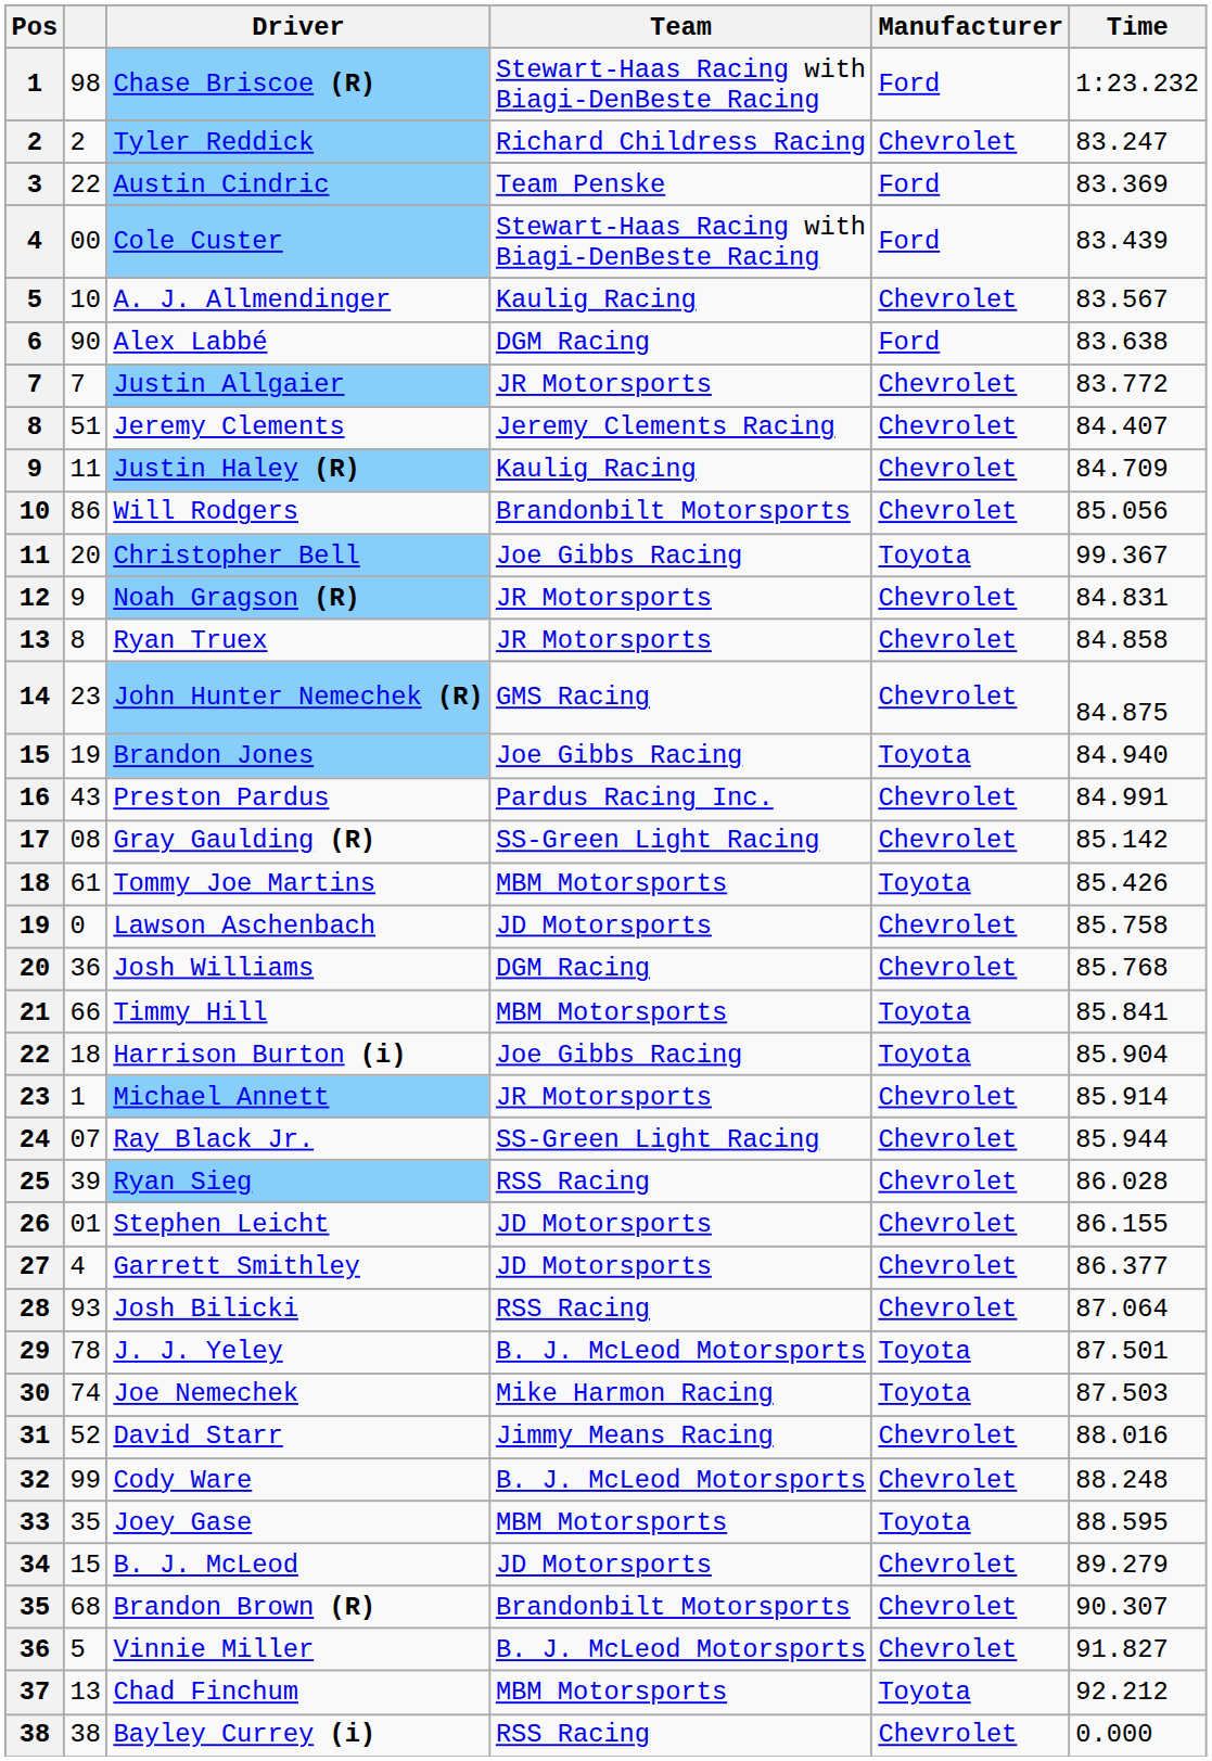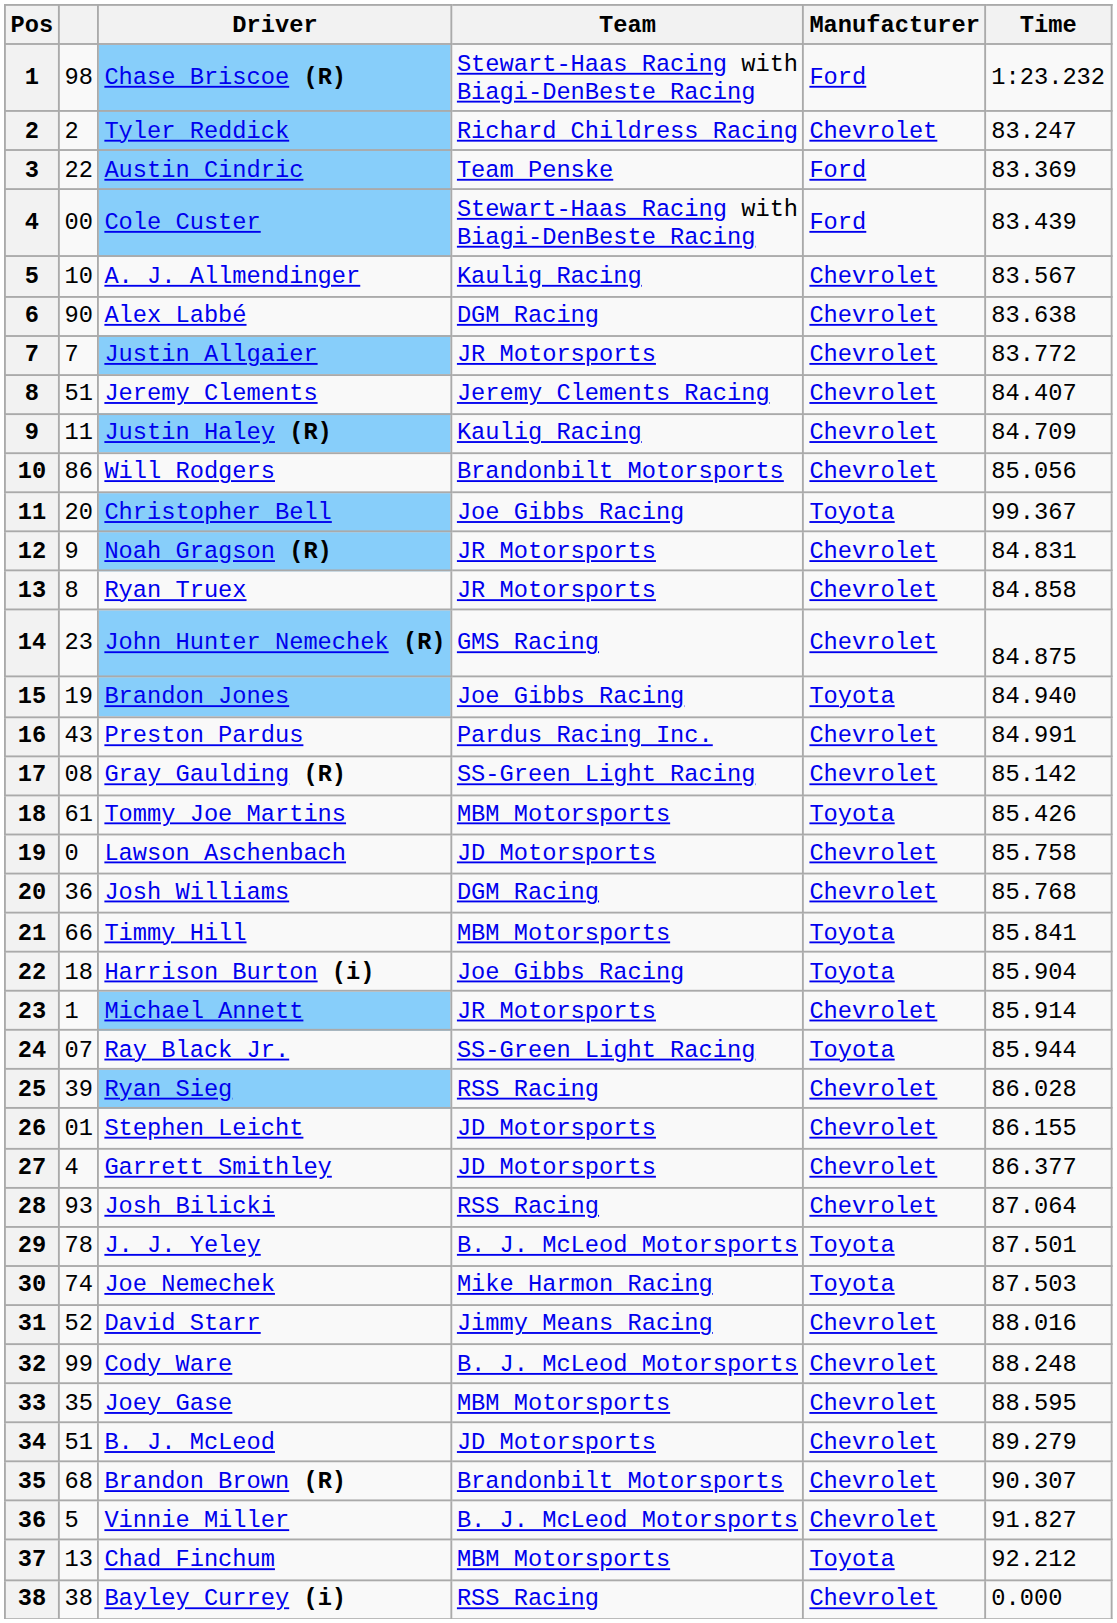 <table class="wikitable" style="font-size:98%">
 <tr>
 <th>Pos</th>
 <th></th>
 <th>Driver</th>
 <th>Team</th>
 <th>Manufacturer</th>
 <th>Time</th>
 </tr>
 <tr>
 <th>1</th>
 <td>98</td>
 <td style="text-align:left;background:#87CEFA"><a href='#'>Chase Briscoe</a> <strong>(R)</strong></td>
 <td><a href='#'>Stewart-Haas Racing</a> with <br> <a href='#'>Biagi-DenBeste Racing</a></td>
 <td><a href='#'>Ford</a></td>
 <td>1:23.232</td>
 </tr>
 <tr>
 <th>2</th>
 <td>2</td>
 <td style="text-align:left;background:#87CEFA"><a href='#'>Tyler Reddick</a></td>
 <td><a href='#'>Richard Childress Racing</a></td>
 <td><a href='#'>Chevrolet</a></td>
 <td>83.247</td>
 </tr>
 <tr>
 <th>3</th>
 <td>22</td>
 <td style="text-align:left;background:#87CEFA"><a href='#'>Austin Cindric</a></td>
 <td><a href='#'>Team Penske</a></td>
 <td><a href='#'>Ford</a></td>
 <td>83.369</td>
 </tr>
 <tr>
 <th>4</th>
 <td>00</td>
 <td style="text-align:left;background:#87CEFA"><a href='#'>Cole Custer</a></td>
 <td><a href='#'>Stewart-Haas Racing</a> with <br> <a href='#'>Biagi-DenBeste Racing</a></td>
 <td><a href='#'>Ford</a></td>
 <td>83.439</td>
 </tr>
 <tr>
 <th>5</th>
 <td>10</td>
 <td><a href='#'>A. J. Allmendinger</a></td>
 <td><a href='#'>Kaulig Racing</a></td>
 <td><a href='#'>Chevrolet</a></td>
 <td>83.567</td>
 </tr>
 <tr>
 <th>6</th>
 <td>90</td>
 <td><a href='#'>Alex Labbé</a></td>
 <td><a href='#'>DGM Racing</a></td>
-<td><a href='#'>Ford</a></td>
+<td><a href='#'>Chevrolet</a></td>
 <td>83.638</td>
 </tr>
 <tr>
 <th>7</th>
 <td>7</td>
 <td style="text-align:left;background:#87CEFA"><a href='#'>Justin Allgaier</a></td>
 <td><a href='#'>JR Motorsports</a></td>
 <td><a href='#'>Chevrolet</a></td>
 <td>83.772</td>
 </tr>
 <tr>
 <th>8</th>
 <td>51</td>
 <td><a href='#'>Jeremy Clements</a></td>
 <td><a href='#'>Jeremy Clements Racing</a></td>
 <td><a href='#'>Chevrolet</a></td>
 <td>84.407</td>
 </tr>
 <tr>
 <th>9</th>
 <td>11</td>
 <td style="text-align:left;background:#87CEFA"><a href='#'>Justin Haley</a> <strong>(R)</strong></td>
 <td><a href='#'>Kaulig Racing</a></td>
 <td><a href='#'>Chevrolet</a></td>
 <td>84.709</td>
 </tr>
 <tr>
 <th>10</th>
 <td>86</td>
 <td><a href='#'>Will Rodgers</a></td>
 <td><a href='#'>Brandonbilt Motorsports</a></td>
 <td><a href='#'>Chevrolet</a></td>
 <td>85.056</td>
 </tr>
 <tr>
 <th>11</th>
 <td>20</td>
 <td style="text-align:left;background:#87CEFA"><a href='#'>Christopher Bell</a></td>
 <td><a href='#'>Joe Gibbs Racing</a></td>
 <td><a href='#'>Toyota</a></td>
 <td>99.367</td>
 </tr>
 <tr>
 <th>12</th>
 <td>9</td>
 <td style="text-align:left;background:#87CEFA"><a href='#'>Noah Gragson</a> <strong>(R)</strong></td>
 <td><a href='#'>JR Motorsports</a></td>
 <td><a href='#'>Chevrolet</a></td>
 <td>84.831</td>
 </tr>
 <tr>
 <th>13</th>
 <td>8</td>
 <td><a href='#'>Ryan Truex</a></td>
 <td><a href='#'>JR Motorsports</a></td>
 <td><a href='#'>Chevrolet</a></td>
 <td>84.858</td>
 </tr>
 <tr>
 <th>14</th>
 <td>23</td>
 <td style="text-align:left;background:#87CEFA"><a href='#'>John Hunter Nemechek</a> <strong>(R)</strong></td>
 <td><a href='#'>GMS Racing</a></td>
 <td><a href='#'>Chevrolet</a></td>
 <td><br>84.875</td>
 </tr>
 <tr>
 <th>15</th>
 <td>19</td>
 <td style="text-align:left;background:#87CEFA"><a href='#'>Brandon Jones</a></td>
 <td><a href='#'>Joe Gibbs Racing</a></td>
 <td><a href='#'>Toyota</a></td>
 <td>84.940</td>
 </tr>
 <tr>
 <th>16</th>
 <td>43</td>
 <td><a href='#'>Preston Pardus</a></td>
 <td><a href='#'>Pardus Racing Inc.</a></td>
 <td><a href='#'>Chevrolet</a></td>
 <td>84.991</td>
 </tr>
 <tr>
 <th>17</th>
 <td>08</td>
 <td><a href='#'>Gray Gaulding</a> <strong>(R)</strong></td>
 <td><a href='#'>SS-Green Light Racing</a></td>
 <td><a href='#'>Chevrolet</a></td>
 <td>85.142</td>
 </tr>
 <tr>
 <th>18</th>
 <td>61</td>
 <td><a href='#'>Tommy Joe Martins</a></td>
 <td><a href='#'>MBM Motorsports</a></td>
 <td><a href='#'>Toyota</a></td>
 <td>85.426</td>
 </tr>
 <tr>
 <th>19</th>
 <td>0</td>
 <td><a href='#'>Lawson Aschenbach</a></td>
 <td><a href='#'>JD Motorsports</a></td>
 <td><a href='#'>Chevrolet</a></td>
 <td>85.758</td>
 </tr>
 <tr>
 <th>20</th>
 <td>36</td>
 <td><a href='#'>Josh Williams</a></td>
 <td><a href='#'>DGM Racing</a></td>
 <td><a href='#'>Chevrolet</a></td>
 <td>85.768</td>
 </tr>
 <tr>
 <th>21</th>
 <td>66</td>
 <td><a href='#'>Timmy Hill</a></td>
 <td><a href='#'>MBM Motorsports</a></td>
 <td><a href='#'>Toyota</a></td>
 <td>85.841</td>
 </tr>
 <tr>
 <th>22</th>
 <td>18</td>
 <td><a href='#'>Harrison Burton</a> <strong>(i)</strong></td>
 <td><a href='#'>Joe Gibbs Racing</a></td>
 <td><a href='#'>Toyota</a></td>
 <td>85.904</td>
 </tr>
 <tr>
 <th>23</th>
 <td>1</td>
 <td style="text-align:left;background:#87CEFA"><a href='#'>Michael Annett</a></td>
 <td><a href='#'>JR Motorsports</a></td>
 <td><a href='#'>Chevrolet</a></td>
 <td>85.914</td>
 </tr>
 <tr>
 <th>24</th>
 <td>07</td>
 <td><a href='#'>Ray Black Jr.</a></td>
 <td><a href='#'>SS-Green Light Racing</a></td>
-<td><a href='#'>Chevrolet</a></td>
+<td><a href='#'>Toyota</a></td>
 <td>85.944</td>
 </tr>
 <tr>
 <th>25</th>
 <td>39</td>
 <td style="text-align:left;background:#87CEFA"><a href='#'>Ryan Sieg</a></td>
 <td><a href='#'>RSS Racing</a></td>
 <td><a href='#'>Chevrolet</a></td>
 <td>86.028</td>
 </tr>
 <tr>
 <th>26</th>
 <td>01</td>
 <td><a href='#'>Stephen Leicht</a></td>
 <td><a href='#'>JD Motorsports</a></td>
 <td><a href='#'>Chevrolet</a></td>
 <td>86.155</td>
 </tr>
 <tr>
 <th>27</th>
 <td>4</td>
 <td><a href='#'>Garrett Smithley</a></td>
 <td><a href='#'>JD Motorsports</a></td>
 <td><a href='#'>Chevrolet</a></td>
 <td>86.377</td>
 </tr>
 <tr>
 <th>28</th>
 <td>93</td>
 <td><a href='#'>Josh Bilicki</a></td>
 <td><a href='#'>RSS Racing</a></td>
 <td><a href='#'>Chevrolet</a></td>
 <td>87.064</td>
 </tr>
 <tr>
 <th>29</th>
 <td>78</td>
 <td><a href='#'>J. J. Yeley</a></td>
 <td><a href='#'>B. J. McLeod Motorsports</a></td>
 <td><a href='#'>Toyota</a></td>
 <td>87.501</td>
 </tr>
 <tr>
 <th>30</th>
 <td>74</td>
 <td><a href='#'>Joe Nemechek</a></td>
 <td><a href='#'>Mike Harmon Racing</a></td>
 <td><a href='#'>Toyota</a></td>
 <td>87.503</td>
 </tr>
 <tr>
 <th>31</th>
 <td>52</td>
 <td><a href='#'>David Starr</a></td>
 <td><a href='#'>Jimmy Means Racing</a></td>
 <td><a href='#'>Chevrolet</a></td>
 <td>88.016</td>
 </tr>
 <tr>
 <th>32</th>
 <td>99</td>
 <td><a href='#'>Cody Ware</a></td>
 <td><a href='#'>B. J. McLeod Motorsports</a></td>
 <td><a href='#'>Chevrolet</a></td>
 <td>88.248</td>
 </tr>
 <tr>
 <th>33</th>
 <td>35</td>
 <td><a href='#'>Joey Gase</a></td>
 <td><a href='#'>MBM Motorsports</a></td>
-<td><a href='#'>Toyota</a></td>
+<td><a href='#'>Chevrolet</a></td>
 <td>88.595</td>
 </tr>
 <tr>
 <th>34</th>
-<td>15</td>
+<td>51</td>
 <td><a href='#'>B. J. McLeod</a></td>
 <td><a href='#'>JD Motorsports</a></td>
 <td><a href='#'>Chevrolet</a></td>
 <td>89.279</td>
 </tr>
 <tr>
 <th>35</th>
 <td>68</td>
 <td><a href='#'>Brandon Brown</a> <strong>(R)</strong></td>
 <td><a href='#'>Brandonbilt Motorsports</a></td>
 <td><a href='#'>Chevrolet</a></td>
 <td>90.307</td>
 </tr>
 <tr>
 <th>36</th>
 <td>5</td>
 <td><a href='#'>Vinnie Miller</a></td>
 <td><a href='#'>B. J. McLeod Motorsports</a></td>
 <td><a href='#'>Chevrolet</a></td>
 <td>91.827</td>
 </tr>
 <tr>
 <th>37</th>
 <td>13</td>
 <td><a href='#'>Chad Finchum</a></td>
 <td><a href='#'>MBM Motorsports</a></td>
 <td><a href='#'>Toyota</a></td>
 <td>92.212</td>
 </tr>
 <tr>
 <th>38</th>
 <td>38</td>
 <td><a href='#'>Bayley Currey</a> <strong>(i)</strong></td>
 <td><a href='#'>RSS Racing</a></td>
 <td><a href='#'>Chevrolet</a></td>
 <td>0.000</td>
 </tr>
 <tr>
 </tr>
 </table>
